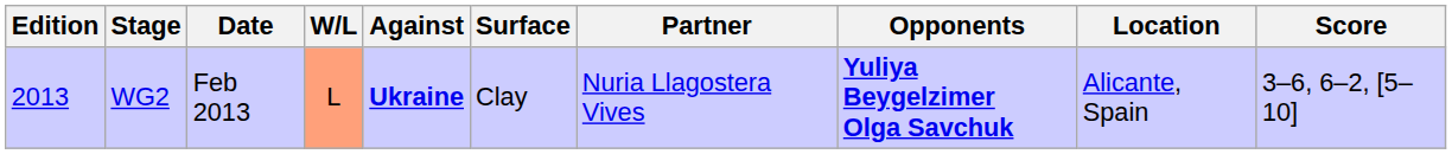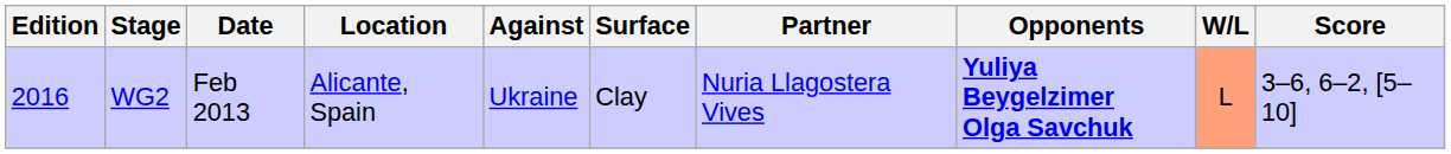 <table class=wikitable style=font-size:97%>
 <tr>
 <th>Edition</th>
 <th>Stage</th>
 <th>Date</th>
-<th>W/L</th>
+<th>Location</th>
 <th>Against</th>
 <th>Surface</th>
 <th>Partner</th>
 <th>Opponents</th>
-<th>Location</th>
+<th>W/L</th>
 <th>Score</th>
 </tr>
 <tr style="background:#ccf;">
-<td><a href='#'>2013</a></td>
+<td><a href='#'>2016</a></td>
 <td><a href='#'>WG2</a></td>
 <td>Feb 2013</td>
-<td style="text-align:center; background:#ffa07a;">L</td>
-<td><strong> <a href='#'>Ukraine</a></strong></td>
+<td><a href='#'>Alicante</a>, Spain</td>
+<td> <a href='#'>Ukraine</a></td>
 <td>Clay</td>
 <td><a href='#'>Nuria Llagostera Vives</a></td>
 <td><strong><a href='#'>Yuliya Beygelzimer</a> <br> <a href='#'>Olga Savchuk</a></strong></td>
-<td><a href='#'>Alicante</a>, Spain</td>
+<td style="text-align:center; background:#ffa07a;">L</td>
 <td>3–6, 6–2, [5–10]</td>
 </tr>
 </table>
